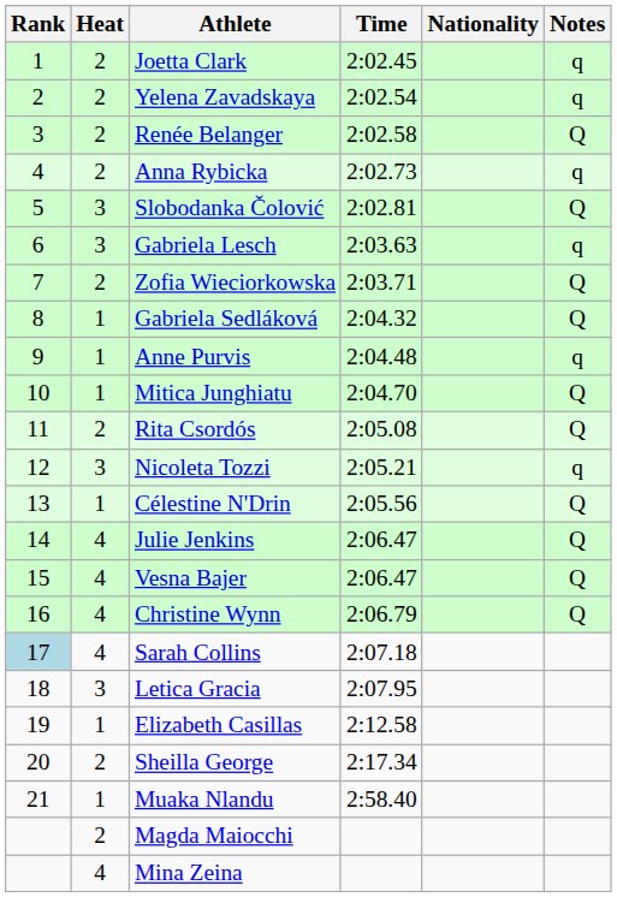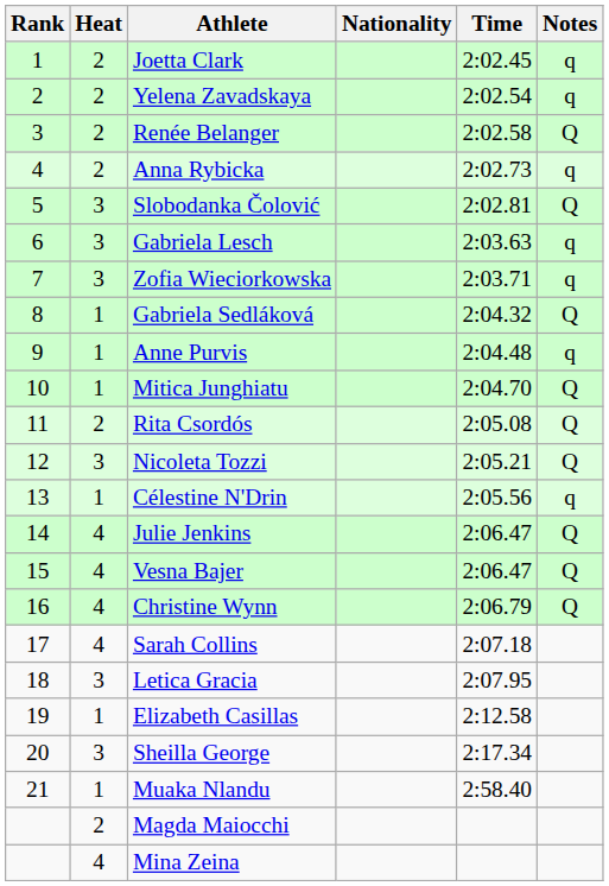 <table class="wikitable sortable" style="text-align:center">
 <tr>
 <th>Rank</th>
 <th>Heat</th>
 <th>Athlete</th>
+<th>Nationality</th>
 <th>Time</th>
-<th>Nationality</th>
 <th>Notes</th>
 </tr>
 <tr bgcolor=ccffcc>
 <td>1</td>
 <td>2</td>
 <td align=left><a href='#'>Joetta Clark</a></td>
+<td align=left></td>
 <td>2:02.45</td>
-<td align=left></td>
 <td>q</td>
 </tr>
 <tr bgcolor=ccffcc>
 <td>2</td>
 <td>2</td>
 <td align=left><a href='#'>Yelena Zavadskaya</a></td>
+<td align=left></td>
 <td>2:02.54</td>
-<td align=left></td>
 <td>q</td>
 </tr>
 <tr bgcolor=ccffcc>
 <td>3</td>
 <td>2</td>
 <td align=left><a href='#'>Renée Belanger</a></td>
+<td align=left></td>
 <td>2:02.58</td>
-<td align=left></td>
 <td>Q</td>
 </tr>
 <tr bgcolor=ddffdd>
 <td>4</td>
 <td>2</td>
 <td align=left><a href='#'>Anna Rybicka</a></td>
+<td align=left></td>
 <td>2:02.73</td>
-<td align=left></td>
 <td>q</td>
 </tr>
 <tr bgcolor=ccffcc>
 <td>5</td>
 <td>3</td>
 <td align=left><a href='#'>Slobodanka Čolović</a></td>
+<td align=left></td>
 <td>2:02.81</td>
-<td align=left></td>
 <td>Q</td>
 </tr>
 <tr bgcolor=ccffcc>
 <td>6</td>
 <td>3</td>
 <td align=left><a href='#'>Gabriela Lesch</a></td>
+<td align=left></td>
 <td>2:03.63</td>
-<td align=left></td>
 <td>q</td>
 </tr>
 <tr bgcolor=ccffcc>
 <td>7</td>
-<td>2</td>
+<td>3</td>
 <td align=left><a href='#'>Zofia Wieciorkowska</a></td>
+<td align=left></td>
 <td>2:03.71</td>
-<td align=left></td>
-<td>Q</td>
+<td>q</td>
 </tr>
 <tr bgcolor=ccffcc>
 <td>8</td>
 <td>1</td>
 <td align=left><a href='#'>Gabriela Sedláková</a></td>
+<td align=left></td>
 <td>2:04.32</td>
-<td align=left></td>
 <td>Q</td>
 </tr>
 <tr bgcolor=ccffcc>
 <td>9</td>
 <td>1</td>
 <td align=left><a href='#'>Anne Purvis</a></td>
+<td align=left></td>
 <td>2:04.48</td>
-<td align=left></td>
 <td>q</td>
 </tr>
 <tr bgcolor=ccffcc>
 <td>10</td>
 <td>1</td>
 <td align=left><a href='#'>Mitica Junghiatu</a></td>
+<td align=left></td>
 <td>2:04.70</td>
-<td align=left></td>
 <td>Q</td>
 </tr>
 <tr bgcolor=ddffdd>
 <td>11</td>
 <td>2</td>
 <td align=left><a href='#'>Rita Csordós</a></td>
+<td align=left></td>
 <td>2:05.08</td>
-<td align=left></td>
 <td>Q</td>
 </tr>
 <tr bgcolor=ddffdd>
 <td>12</td>
 <td>3</td>
 <td align=left><a href='#'>Nicoleta Tozzi</a></td>
+<td align=left></td>
 <td>2:05.21</td>
-<td align=left></td>
-<td>q</td>
+<td>Q</td>
 </tr>
 <tr bgcolor=ddffdd>
 <td>13</td>
 <td>1</td>
 <td align=left><a href='#'>Célestine N'Drin</a></td>
+<td align=left></td>
 <td>2:05.56</td>
-<td align=left></td>
-<td>Q</td>
+<td>q</td>
 </tr>
 <tr bgcolor=ccffcc>
 <td>14</td>
 <td>4</td>
 <td align=left><a href='#'>Julie Jenkins</a></td>
+<td align=left></td>
 <td>2:06.47</td>
-<td align=left></td>
 <td>Q</td>
 </tr>
 <tr bgcolor=ccffcc>
 <td>15</td>
 <td>4</td>
 <td align=left><a href='#'>Vesna Bajer</a></td>
+<td align=left></td>
 <td>2:06.47</td>
-<td align=left></td>
 <td>Q</td>
 </tr>
 <tr bgcolor=ccffcc>
 <td>16</td>
 <td>4</td>
 <td align=left><a href='#'>Christine Wynn</a></td>
+<td align=left></td>
 <td>2:06.79</td>
-<td align=left></td>
 <td>Q</td>
 </tr>
 <tr>
-<td style="background: lightblue;">17</td>
+<td>17</td>
 <td>4</td>
 <td align=left><a href='#'>Sarah Collins</a></td>
+<td align=left></td>
 <td>2:07.18</td>
-<td align=left></td>
 <td></td>
 </tr>
 <tr>
 <td>18</td>
 <td>3</td>
 <td align=left><a href='#'>Letica Gracia</a></td>
+<td align=left></td>
 <td>2:07.95</td>
-<td align=left></td>
 <td></td>
 </tr>
 <tr>
 <td>19</td>
 <td>1</td>
 <td align=left><a href='#'>Elizabeth Casillas</a></td>
+<td align=left></td>
 <td>2:12.58</td>
-<td align=left></td>
 <td></td>
 </tr>
 <tr>
 <td>20</td>
-<td>2</td>
+<td>3</td>
 <td align=left><a href='#'>Sheilla George</a></td>
+<td align=left></td>
 <td>2:17.34</td>
-<td align=left></td>
 <td></td>
 </tr>
 <tr>
 <td>21</td>
 <td>1</td>
 <td align=left><a href='#'>Muaka Nlandu</a></td>
+<td align=left></td>
 <td>2:58.40</td>
-<td align=left></td>
 <td></td>
 </tr>
 <tr>
 <td></td>
 <td>2</td>
 <td align=left><a href='#'>Magda Maiocchi</a></td>
+<td align=left></td>
 <td></td>
-<td align=left></td>
 <td></td>
 </tr>
 <tr>
 <td></td>
 <td>4</td>
 <td align=left><a href='#'>Mina Zeina</a></td>
+<td align=left></td>
 <td></td>
-<td align=left></td>
 <td></td>
 </tr>
 </table>
